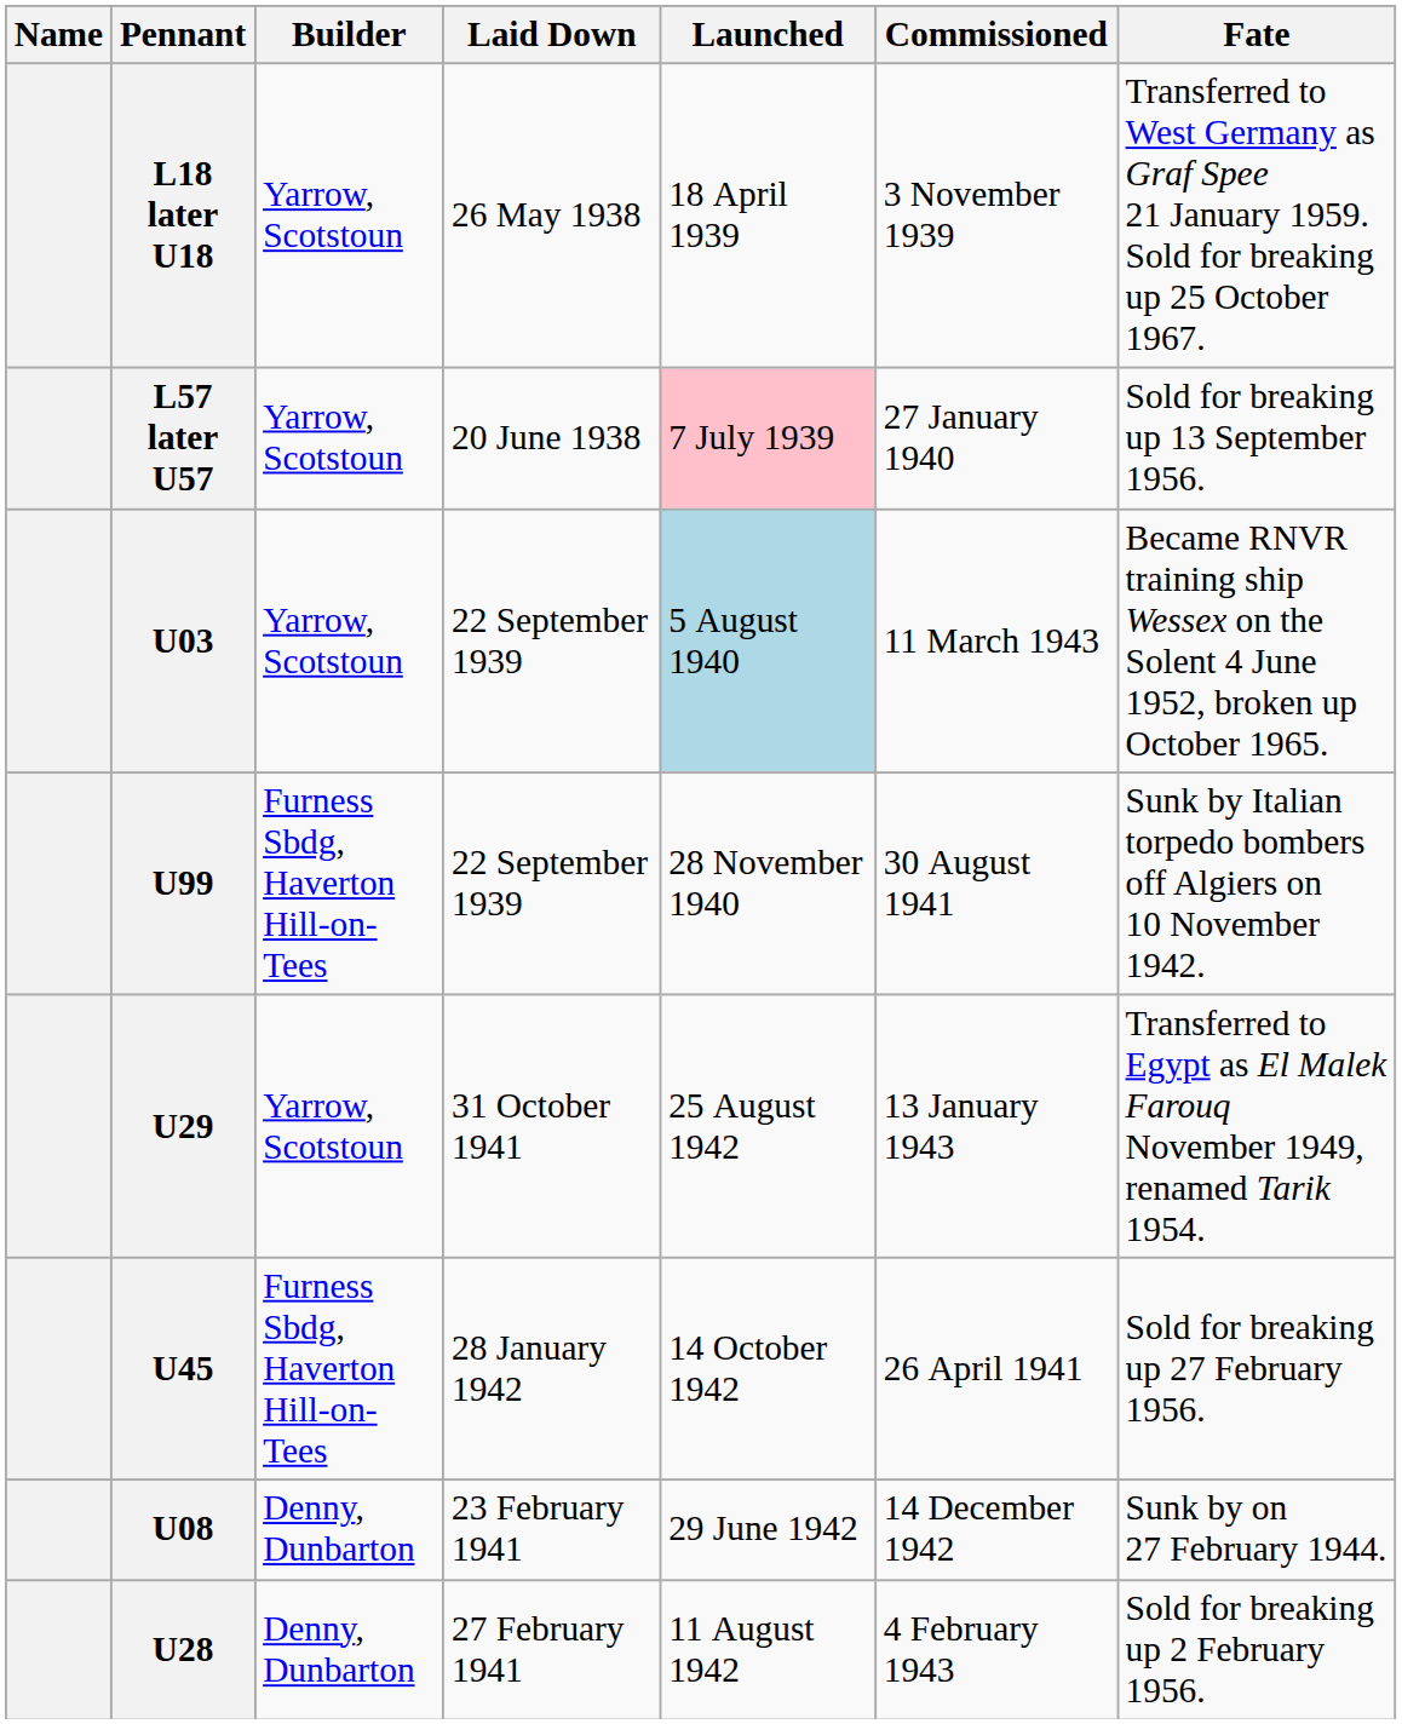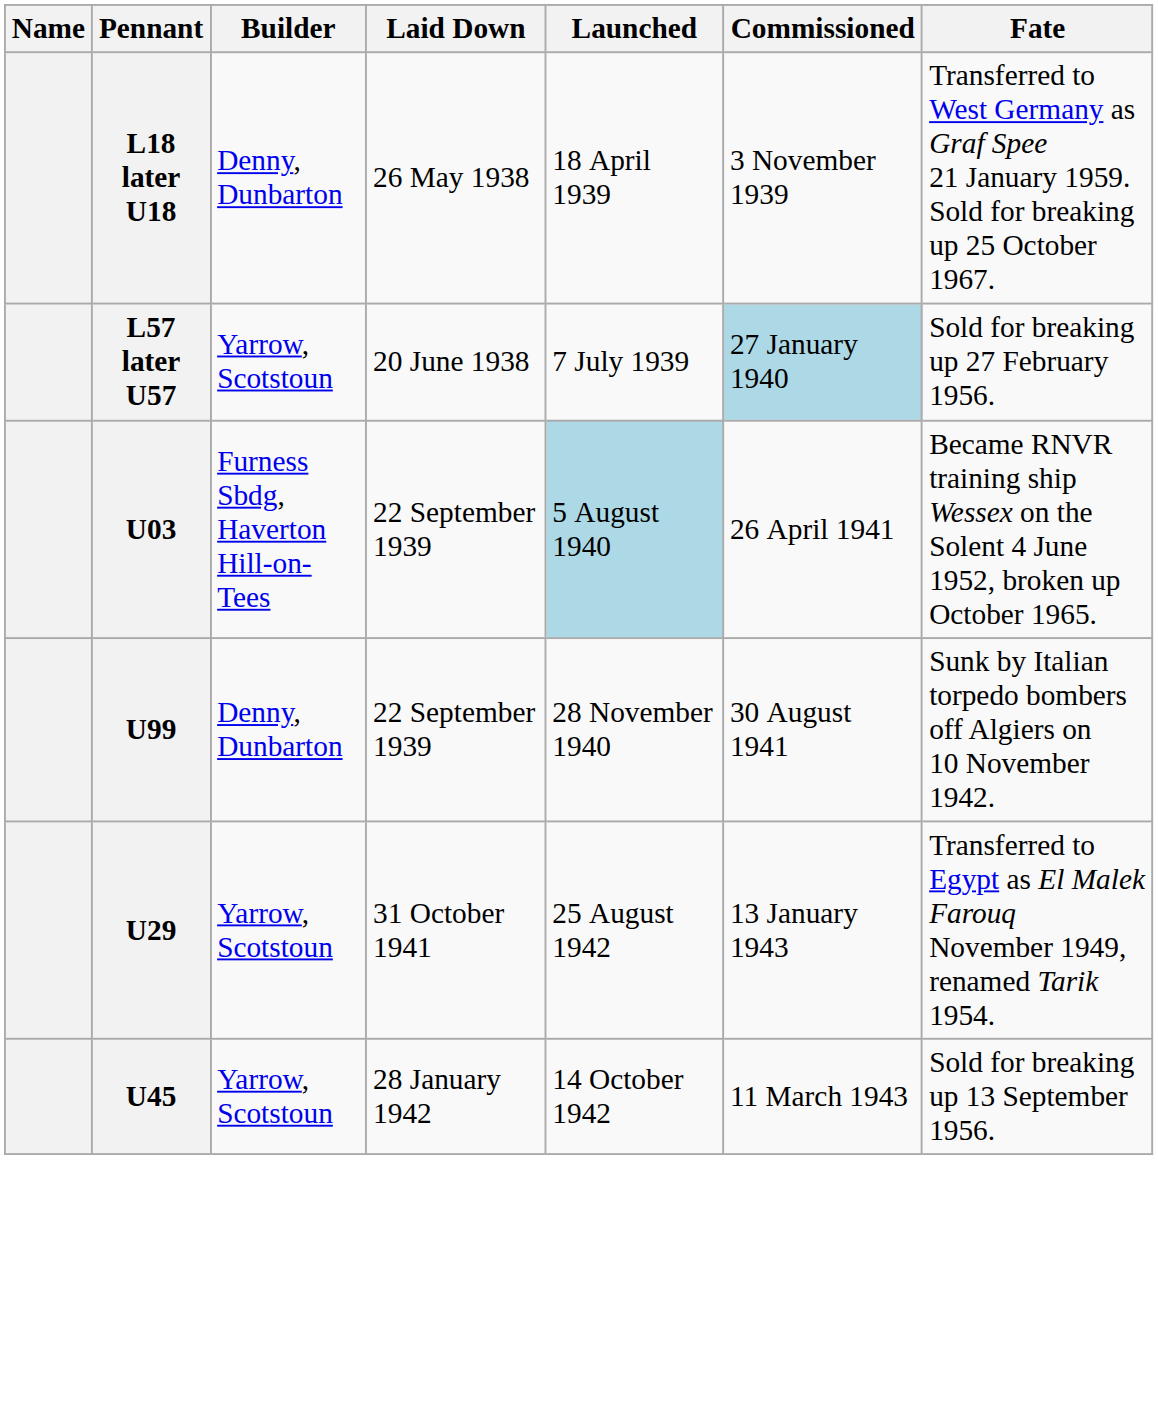 <table class="wikitable sortable plainrowheaders" style="font-size:97%;">
 <tr>
 <th scope="col">Name</th>
 <th scope="col">Pennant</th>
 <th scope="col">Builder</th>
 <th scope="col">Laid Down</th>
 <th scope="col">Launched</th>
 <th scope="col">Commissioned</th>
 <th scope="col">Fate</th>
 </tr>
 <tr>
 <th scope="row"></th>
 <th scope="row">L18<br>later U18</th>
-<td><a href='#'>Yarrow</a>, <a href='#'>Scotstoun</a></td>
+<td><a href='#'>Denny</a>, <a href='#'>Dunbarton</a></td>
 <td>26 May 1938</td>
 <td>18 April 1939</td>
 <td>3 November 1939</td>
 <td>Transferred to <a href='#'>West Germany</a> as <em>Graf Spee</em> 21 January 1959. Sold for breaking up 25 October 1967.</td>
 </tr>
 <tr>
 <th scope="row"></th>
 <th scope="row">L57<br>later U57</th>
 <td><a href='#'>Yarrow</a>, <a href='#'>Scotstoun</a></td>
 <td>20 June 1938</td>
-<td style="background: pink;">7 July 1939</td>
-<td>27 January 1940</td>
-<td>Sold for breaking up 13 September 1956.</td>
+<td>7 July 1939</td>
+<td style="background: lightblue;">27 January 1940</td>
+<td>Sold for breaking up 27 February 1956.</td>
 </tr>
 <tr>
 <th scope="row"></th>
 <th scope="row">U03</th>
-<td><a href='#'>Yarrow</a>, <a href='#'>Scotstoun</a></td>
+<td><a href='#'>Furness Sbdg</a>, <a href='#'>Haverton Hill-on-Tees</a></td>
 <td>22 September 1939</td>
 <td style="background: lightblue;">5 August 1940</td>
-<td>11 March 1943</td>
+<td>26 April 1941</td>
 <td>Became RNVR training ship <em>Wessex</em> on the Solent 4 June 1952, broken up October 1965.</td>
 </tr>
 <tr>
 <th scope="row"></th>
 <th scope="row">U99</th>
-<td><a href='#'>Furness Sbdg</a>, <a href='#'>Haverton Hill-on-Tees</a></td>
+<td><a href='#'>Denny</a>, <a href='#'>Dunbarton</a></td>
 <td>22 September 1939</td>
 <td>28 November 1940</td>
 <td>30 August 1941</td>
 <td>Sunk by Italian torpedo bombers off Algiers on 10 November 1942.</td>
 </tr>
 <tr>
 <th scope="row"></th>
 <th scope="row">U29</th>
 <td><a href='#'>Yarrow</a>, <a href='#'>Scotstoun</a></td>
 <td>31 October 1941</td>
 <td>25 August 1942</td>
 <td>13 January 1943</td>
 <td>Transferred to <a href='#'>Egypt</a> as <em>El Malek Farouq</em> November 1949, renamed <em>Tarik</em> 1954.</td>
 </tr>
 <tr>
 <th scope="row"></th>
 <th scope="row">U45</th>
-<td><a href='#'>Furness Sbdg</a>, <a href='#'>Haverton Hill-on-Tees</a></td>
+<td><a href='#'>Yarrow</a>, <a href='#'>Scotstoun</a></td>
 <td>28 January 1942</td>
 <td>14 October 1942</td>
-<td>26 April 1941</td>
-<td>Sold for breaking up 27 February 1956.</td>
-</tr>
-<tr>
-<th scope="row"></th>
-<th scope="row">U08</th>
-<td><a href='#'>Denny</a>, <a href='#'>Dunbarton</a></td>
-<td>23 February 1941</td>
-<td>29 June 1942</td>
-<td>14 December 1942</td>
-<td>Sunk by  on 27 February 1944.</td>
-</tr>
-<tr>
-<th scope="row"></th>
-<th scope="row">U28</th>
-<td><a href='#'>Denny</a>, <a href='#'>Dunbarton</a></td>
-<td>27 February 1941</td>
-<td>11 August 1942</td>
-<td>4 February 1943</td>
-<td>Sold for breaking up 2 February 1956.</td>
+<td>11 March 1943</td>
+<td>Sold for breaking up 13 September 1956.</td>
 </tr>
 </table>
